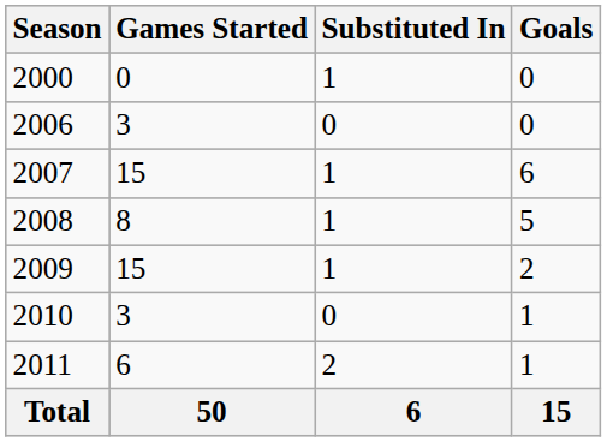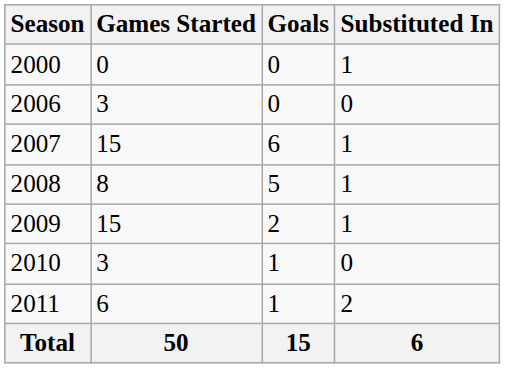 <table class="wikitable">
 <tr>
 <th>Season</th>
 <th>Games Started</th>
+<th>Goals</th>
 <th>Substituted In</th>
-<th>Goals</th>
 </tr>
 <tr>
 <td>2000</td>
 <td>0</td>
+<td>0</td>
 <td>1</td>
-<td>0</td>
 </tr>
 <tr>
 <td>2006</td>
 <td>3</td>
 <td>0</td>
 <td>0</td>
 </tr>
 <tr>
 <td>2007</td>
 <td>15</td>
+<td>6</td>
 <td>1</td>
-<td>6</td>
 </tr>
 <tr>
 <td>2008</td>
 <td>8</td>
+<td>5</td>
 <td>1</td>
-<td>5</td>
 </tr>
 <tr>
 <td>2009</td>
 <td>15</td>
+<td>2</td>
+<td>1</td>
+</tr>
+<tr>
+<td>2010</td>
+<td>3</td>
+<td>1</td>
+<td>0</td>
+</tr>
+<tr>
+<td>2011</td>
+<td>6</td>
 <td>1</td>
 <td>2</td>
 </tr>
 <tr>
-<td>2010</td>
-<td>3</td>
-<td>0</td>
-<td>1</td>
-</tr>
-<tr>
-<td>2011</td>
-<td>6</td>
-<td>2</td>
-<td>1</td>
-</tr>
-<tr>
 <th>Total</th>
 <th>50</th>
+<th>15</th>
 <th>6</th>
-<th>15</th>
 </tr>
 </table>
